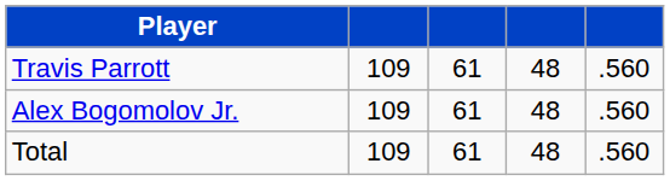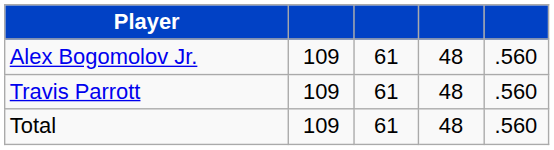 <table class="wikitable" style="text-align:center">
 <tr>
 <th style="background:#0141C5; color:white" width="200px">Player</th>
 <th style="background:#0141C5; color:white" width="40px"></th>
 <th style="background:#0141C5; color:white" width="40px"></th>
 <th style="background:#0141C5; color:white" width="40px"></th>
 <th style="background:#0141C5; color:white" width="40px"></th>
 </tr>
 <tr>
-<td style="text-align:left"><a href='#'>Travis Parrott</a></td>
+<td style="text-align:left"><a href='#'>Alex Bogomolov Jr.</a></td>
 <td>109</td>
 <td>61</td>
 <td>48</td>
 <td>.560</td>
 </tr>
 <tr>
-<td style="text-align:left"><a href='#'>Alex Bogomolov Jr.</a></td>
+<td style="text-align:left"><a href='#'>Travis Parrott</a></td>
 <td>109</td>
 <td>61</td>
 <td>48</td>
 <td>.560</td>
 </tr>
 <tr>
 <td style="text-align:left">Total</td>
 <td>109</td>
 <td>61</td>
 <td>48</td>
 <td>.560</td>
 </tr>
 </table>
